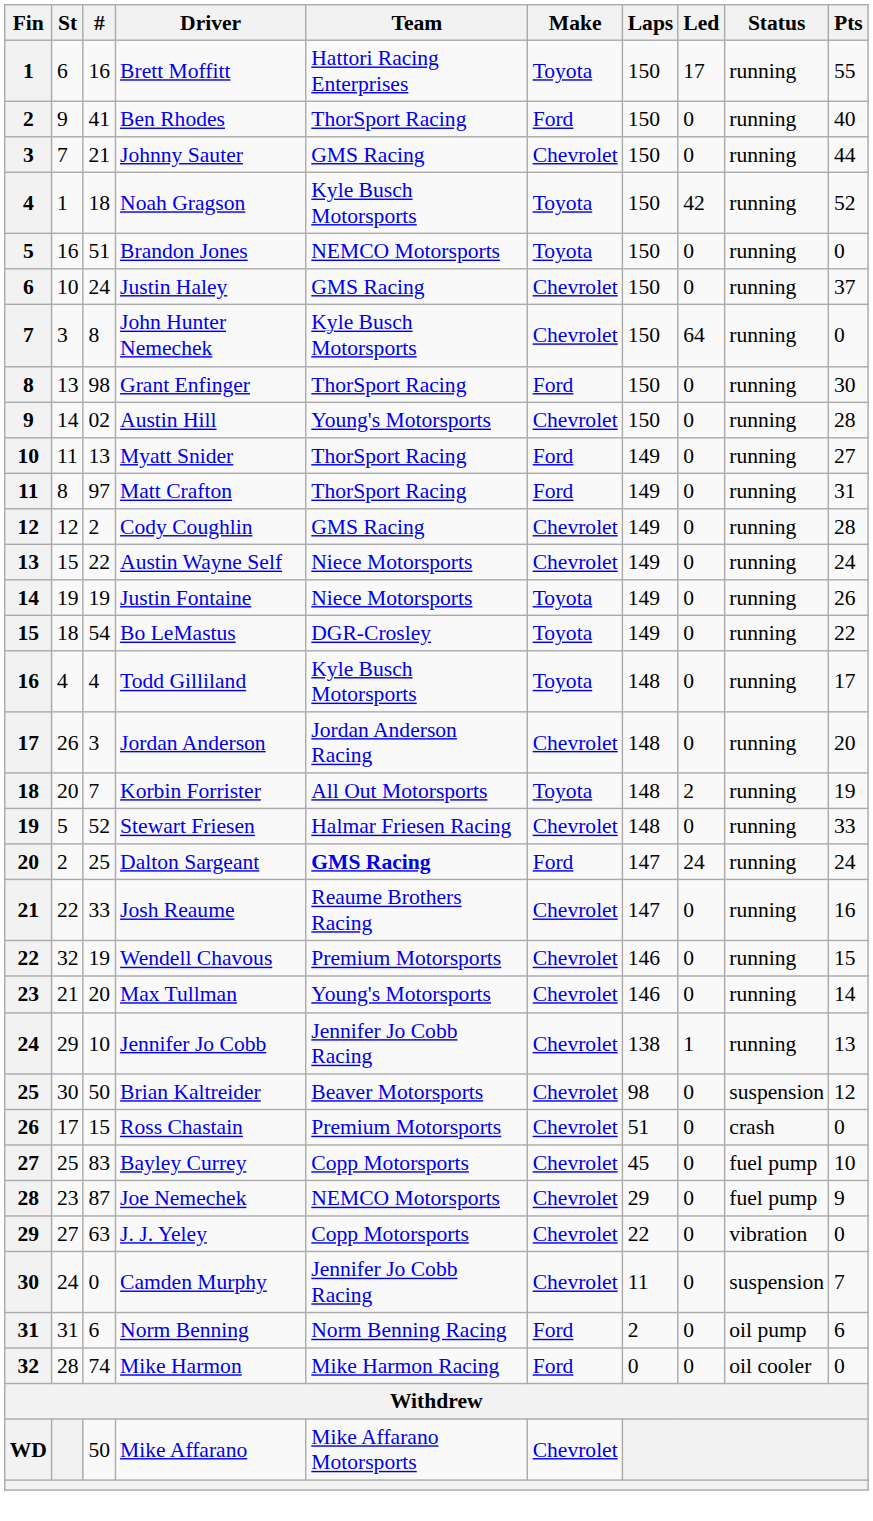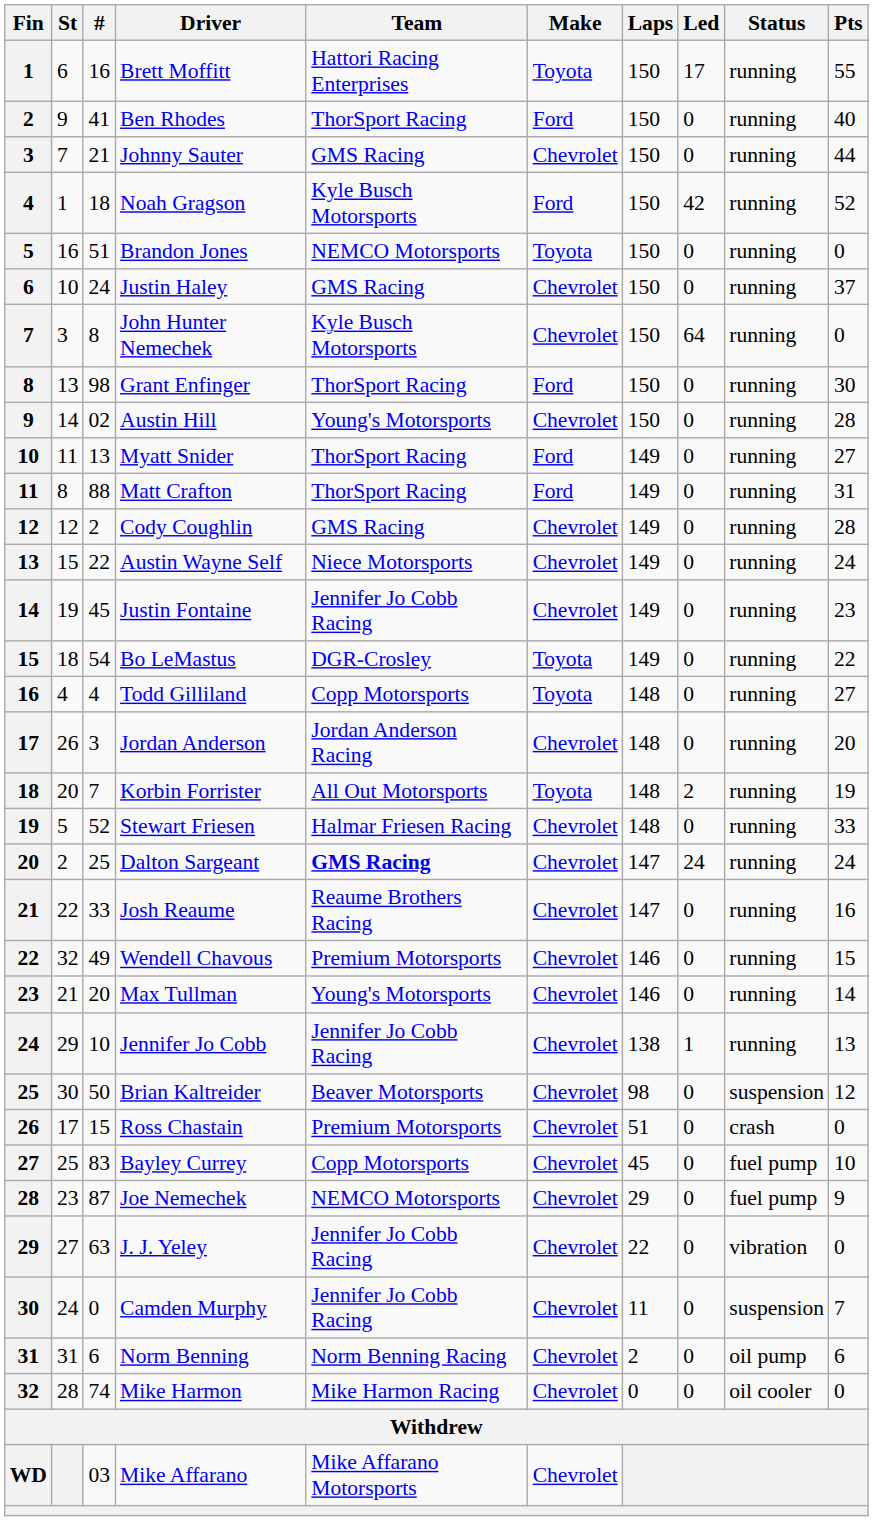 <table class="wikitable" style="font-size:95%">
 <tr>
 <th>Fin</th>
 <th>St</th>
 <th>#</th>
 <th>Driver</th>
 <th>Team</th>
 <th>Make</th>
 <th>Laps</th>
 <th>Led</th>
 <th>Status</th>
 <th>Pts</th>
 </tr>
 <tr>
 <th>1</th>
 <td>6</td>
 <td>16</td>
 <td><a href='#'>Brett Moffitt</a></td>
 <td><a href='#'>Hattori Racing Enterprises</a></td>
 <td><a href='#'>Toyota</a></td>
 <td>150</td>
 <td>17</td>
 <td>running</td>
 <td>55</td>
 </tr>
 <tr>
 <th>2</th>
 <td>9</td>
 <td>41</td>
 <td><a href='#'>Ben Rhodes</a></td>
 <td><a href='#'>ThorSport Racing</a></td>
 <td><a href='#'>Ford</a></td>
 <td>150</td>
 <td>0</td>
 <td>running</td>
 <td>40</td>
 </tr>
 <tr>
 <th>3</th>
 <td>7</td>
 <td>21</td>
 <td><a href='#'>Johnny Sauter</a></td>
 <td><a href='#'>GMS Racing</a></td>
 <td><a href='#'>Chevrolet</a></td>
 <td>150</td>
 <td>0</td>
 <td>running</td>
 <td>44</td>
 </tr>
 <tr>
 <th>4</th>
 <td>1</td>
 <td>18</td>
 <td><a href='#'>Noah Gragson</a></td>
 <td><a href='#'>Kyle Busch Motorsports</a></td>
-<td><a href='#'>Toyota</a></td>
+<td><a href='#'>Ford</a></td>
 <td>150</td>
 <td>42</td>
 <td>running</td>
 <td>52</td>
 </tr>
 <tr>
 <th>5</th>
 <td>16</td>
 <td>51</td>
 <td><a href='#'>Brandon Jones</a></td>
 <td><a href='#'>NEMCO Motorsports</a></td>
 <td><a href='#'>Toyota</a></td>
 <td>150</td>
 <td>0</td>
 <td>running</td>
 <td>0</td>
 </tr>
 <tr>
 <th>6</th>
 <td>10</td>
 <td>24</td>
 <td><a href='#'>Justin Haley</a></td>
 <td><a href='#'>GMS Racing</a></td>
 <td><a href='#'>Chevrolet</a></td>
 <td>150</td>
 <td>0</td>
 <td>running</td>
 <td>37</td>
 </tr>
 <tr>
 <th>7</th>
 <td>3</td>
 <td>8</td>
 <td><a href='#'>John Hunter Nemechek</a></td>
 <td><a href='#'>Kyle Busch Motorsports</a></td>
 <td><a href='#'>Chevrolet</a></td>
 <td>150</td>
 <td>64</td>
 <td>running</td>
 <td>0</td>
 </tr>
 <tr>
 <th>8</th>
 <td>13</td>
 <td>98</td>
 <td><a href='#'>Grant Enfinger</a></td>
 <td><a href='#'>ThorSport Racing</a></td>
 <td><a href='#'>Ford</a></td>
 <td>150</td>
 <td>0</td>
 <td>running</td>
 <td>30</td>
 </tr>
 <tr>
 <th>9</th>
 <td>14</td>
 <td>02</td>
 <td><a href='#'>Austin Hill</a></td>
 <td><a href='#'>Young's Motorsports</a></td>
 <td><a href='#'>Chevrolet</a></td>
 <td>150</td>
 <td>0</td>
 <td>running</td>
 <td>28</td>
 </tr>
 <tr>
 <th>10</th>
 <td>11</td>
 <td>13</td>
 <td><a href='#'>Myatt Snider</a></td>
 <td><a href='#'>ThorSport Racing</a></td>
 <td><a href='#'>Ford</a></td>
 <td>149</td>
 <td>0</td>
 <td>running</td>
 <td>27</td>
 </tr>
 <tr>
 <th>11</th>
 <td>8</td>
-<td>97</td>
+<td>88</td>
 <td><a href='#'>Matt Crafton</a></td>
 <td><a href='#'>ThorSport Racing</a></td>
 <td><a href='#'>Ford</a></td>
 <td>149</td>
 <td>0</td>
 <td>running</td>
 <td>31</td>
 </tr>
 <tr>
 <th>12</th>
 <td>12</td>
 <td>2</td>
 <td><a href='#'>Cody Coughlin</a></td>
 <td><a href='#'>GMS Racing</a></td>
 <td><a href='#'>Chevrolet</a></td>
 <td>149</td>
 <td>0</td>
 <td>running</td>
 <td>28</td>
 </tr>
 <tr>
 <th>13</th>
 <td>15</td>
 <td>22</td>
 <td><a href='#'>Austin Wayne Self</a></td>
 <td><a href='#'>Niece Motorsports</a></td>
 <td><a href='#'>Chevrolet</a></td>
 <td>149</td>
 <td>0</td>
 <td>running</td>
 <td>24</td>
 </tr>
 <tr>
 <th>14</th>
 <td>19</td>
-<td>19</td>
+<td>45</td>
 <td><a href='#'>Justin Fontaine</a></td>
-<td><a href='#'>Niece Motorsports</a></td>
-<td><a href='#'>Toyota</a></td>
+<td><a href='#'>Jennifer Jo Cobb Racing</a></td>
+<td><a href='#'>Chevrolet</a></td>
 <td>149</td>
 <td>0</td>
 <td>running</td>
-<td>26</td>
+<td>23</td>
 </tr>
 <tr>
 <th>15</th>
 <td>18</td>
 <td>54</td>
 <td><a href='#'>Bo LeMastus</a></td>
 <td><a href='#'>DGR-Crosley</a></td>
 <td><a href='#'>Toyota</a></td>
 <td>149</td>
 <td>0</td>
 <td>running</td>
 <td>22</td>
 </tr>
 <tr>
 <th>16</th>
 <td>4</td>
 <td>4</td>
 <td><a href='#'>Todd Gilliland</a></td>
-<td><a href='#'>Kyle Busch Motorsports</a></td>
+<td><a href='#'>Copp Motorsports</a></td>
 <td><a href='#'>Toyota</a></td>
 <td>148</td>
 <td>0</td>
 <td>running</td>
-<td>17</td>
+<td>27</td>
 </tr>
 <tr>
 <th>17</th>
 <td>26</td>
 <td>3</td>
 <td><a href='#'>Jordan Anderson</a></td>
 <td><a href='#'>Jordan Anderson Racing</a></td>
 <td><a href='#'>Chevrolet</a></td>
 <td>148</td>
 <td>0</td>
 <td>running</td>
 <td>20</td>
 </tr>
 <tr>
 <th>18</th>
 <td>20</td>
 <td>7</td>
 <td><a href='#'>Korbin Forrister</a></td>
 <td><a href='#'>All Out Motorsports</a></td>
 <td><a href='#'>Toyota</a></td>
 <td>148</td>
 <td>2</td>
 <td>running</td>
 <td>19</td>
 </tr>
 <tr>
 <th>19</th>
 <td>5</td>
 <td>52</td>
 <td><a href='#'>Stewart Friesen</a></td>
 <td><a href='#'>Halmar Friesen Racing</a></td>
 <td><a href='#'>Chevrolet</a></td>
 <td>148</td>
 <td>0</td>
 <td>running</td>
 <td>33</td>
 </tr>
 <tr>
 <th>20</th>
 <td>2</td>
 <td>25</td>
 <td><a href='#'>Dalton Sargeant</a></td>
 <td><strong><a href='#'>GMS Racing</a></strong></td>
-<td><a href='#'>Ford</a></td>
+<td><a href='#'>Chevrolet</a></td>
 <td>147</td>
 <td>24</td>
 <td>running</td>
 <td>24</td>
 </tr>
 <tr>
 <th>21</th>
 <td>22</td>
 <td>33</td>
 <td><a href='#'>Josh Reaume</a></td>
 <td><a href='#'>Reaume Brothers Racing</a></td>
 <td><a href='#'>Chevrolet</a></td>
 <td>147</td>
 <td>0</td>
 <td>running</td>
 <td>16</td>
 </tr>
 <tr>
 <th>22</th>
 <td>32</td>
-<td>19</td>
+<td>49</td>
 <td><a href='#'>Wendell Chavous</a></td>
 <td><a href='#'>Premium Motorsports</a></td>
 <td><a href='#'>Chevrolet</a></td>
 <td>146</td>
 <td>0</td>
 <td>running</td>
 <td>15</td>
 </tr>
 <tr>
 <th>23</th>
 <td>21</td>
 <td>20</td>
 <td><a href='#'>Max Tullman</a></td>
 <td><a href='#'>Young's Motorsports</a></td>
 <td><a href='#'>Chevrolet</a></td>
 <td>146</td>
 <td>0</td>
 <td>running</td>
 <td>14</td>
 </tr>
 <tr>
 <th>24</th>
 <td>29</td>
 <td>10</td>
 <td><a href='#'>Jennifer Jo Cobb</a></td>
 <td><a href='#'>Jennifer Jo Cobb Racing</a></td>
 <td><a href='#'>Chevrolet</a></td>
 <td>138</td>
 <td>1</td>
 <td>running</td>
 <td>13</td>
 </tr>
 <tr>
 <th>25</th>
 <td>30</td>
 <td>50</td>
 <td><a href='#'>Brian Kaltreider</a></td>
 <td><a href='#'>Beaver Motorsports</a></td>
 <td><a href='#'>Chevrolet</a></td>
 <td>98</td>
 <td>0</td>
 <td>suspension</td>
 <td>12</td>
 </tr>
 <tr>
 <th>26</th>
 <td>17</td>
 <td>15</td>
 <td><a href='#'>Ross Chastain</a></td>
 <td><a href='#'>Premium Motorsports</a></td>
 <td><a href='#'>Chevrolet</a></td>
 <td>51</td>
 <td>0</td>
 <td>crash</td>
 <td>0</td>
 </tr>
 <tr>
 <th>27</th>
 <td>25</td>
 <td>83</td>
 <td><a href='#'>Bayley Currey</a></td>
 <td><a href='#'>Copp Motorsports</a></td>
 <td><a href='#'>Chevrolet</a></td>
 <td>45</td>
 <td>0</td>
 <td>fuel pump</td>
 <td>10</td>
 </tr>
 <tr>
 <th>28</th>
 <td>23</td>
 <td>87</td>
 <td><a href='#'>Joe Nemechek</a></td>
 <td><a href='#'>NEMCO Motorsports</a></td>
 <td><a href='#'>Chevrolet</a></td>
 <td>29</td>
 <td>0</td>
 <td>fuel pump</td>
 <td>9</td>
 </tr>
 <tr>
 <th>29</th>
 <td>27</td>
 <td>63</td>
 <td><a href='#'>J. J. Yeley</a></td>
-<td><a href='#'>Copp Motorsports</a></td>
+<td><a href='#'>Jennifer Jo Cobb Racing</a></td>
 <td><a href='#'>Chevrolet</a></td>
 <td>22</td>
 <td>0</td>
 <td>vibration</td>
 <td>0</td>
 </tr>
 <tr>
 <th>30</th>
 <td>24</td>
 <td>0</td>
 <td><a href='#'>Camden Murphy</a></td>
 <td><a href='#'>Jennifer Jo Cobb Racing</a></td>
 <td><a href='#'>Chevrolet</a></td>
 <td>11</td>
 <td>0</td>
 <td>suspension</td>
 <td>7</td>
 </tr>
 <tr>
 <th>31</th>
 <td>31</td>
 <td>6</td>
 <td><a href='#'>Norm Benning</a></td>
 <td><a href='#'>Norm Benning Racing</a></td>
-<td><a href='#'>Ford</a></td>
+<td><a href='#'>Chevrolet</a></td>
 <td>2</td>
 <td>0</td>
 <td>oil pump</td>
 <td>6</td>
 </tr>
 <tr>
 <th>32</th>
 <td>28</td>
 <td>74</td>
 <td><a href='#'>Mike Harmon</a></td>
 <td><a href='#'>Mike Harmon Racing</a></td>
-<td><a href='#'>Ford</a></td>
+<td><a href='#'>Chevrolet</a></td>
 <td>0</td>
 <td>0</td>
 <td>oil cooler</td>
 <td>0</td>
 </tr>
 <tr>
 <th colspan="10">Withdrew</th>
 </tr>
 <tr>
 <th>WD</th>
 <th></th>
-<td>50</td>
+<td>03</td>
 <td><a href='#'>Mike Affarano</a></td>
 <td><a href='#'>Mike Affarano Motorsports</a></td>
 <td><a href='#'>Chevrolet</a></td>
 <th colspan="4"></th>
 </tr>
 <tr>
 <th colspan="10"></th>
 </tr>
 </table>
